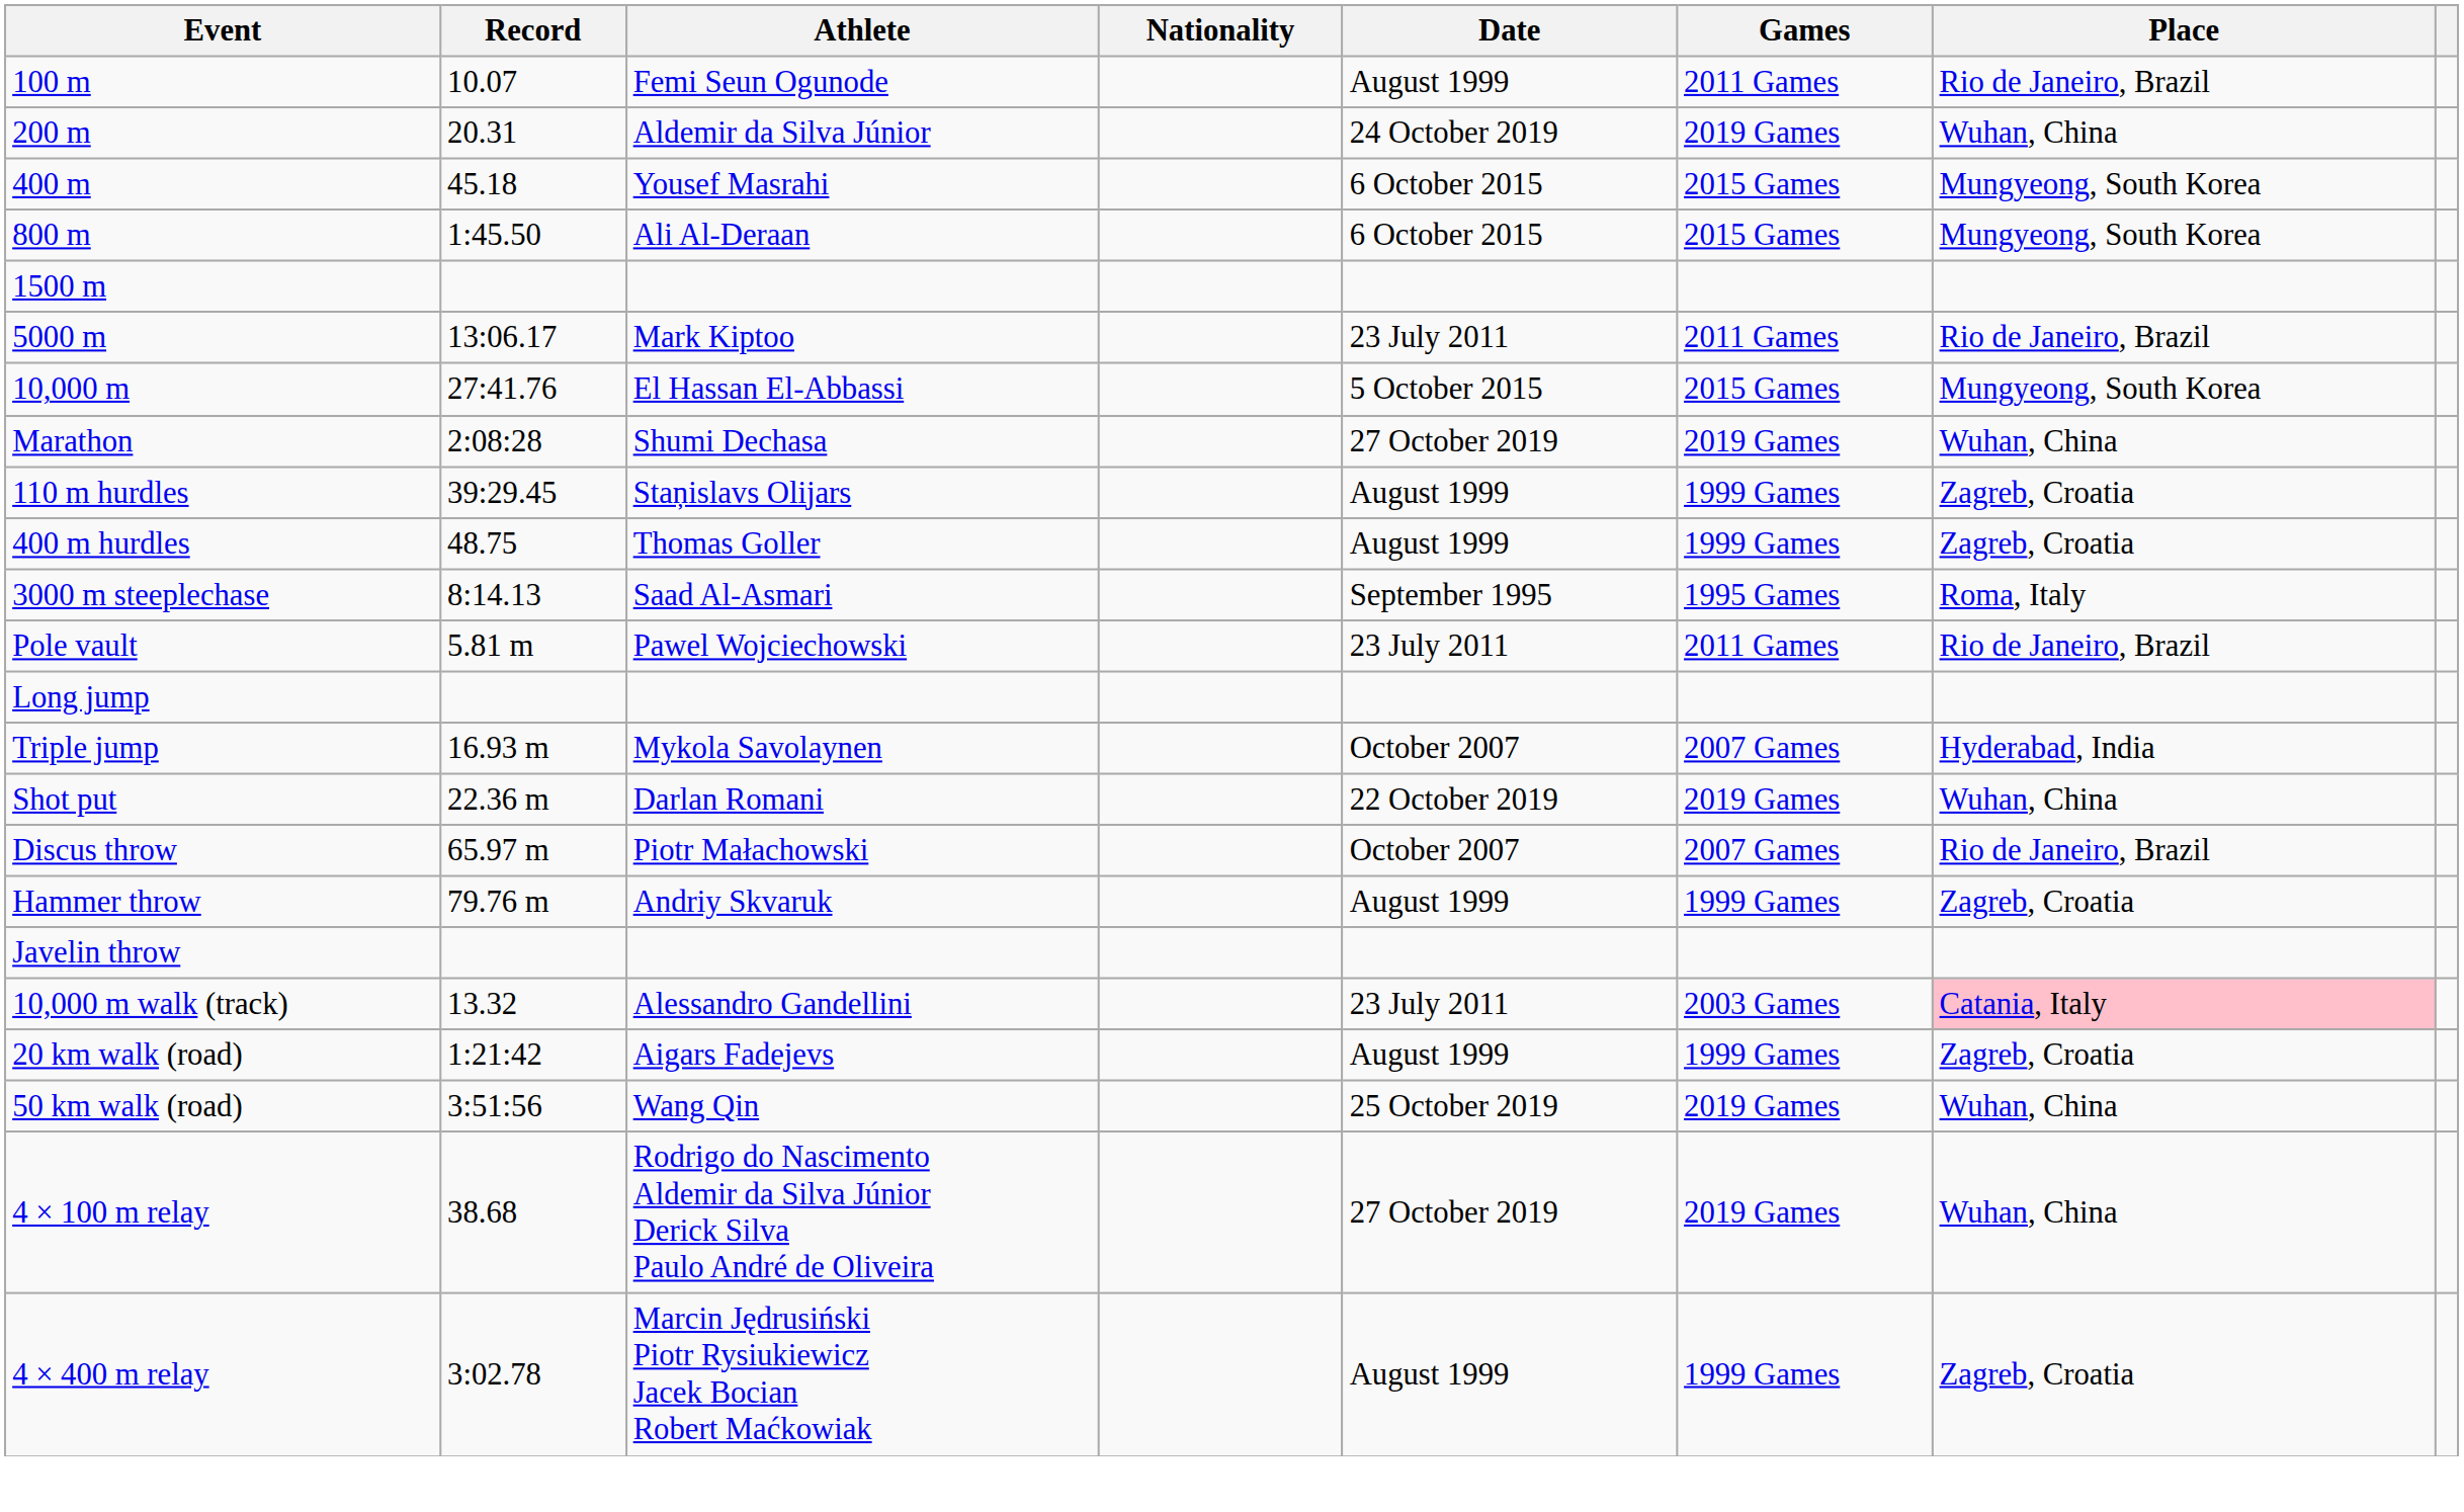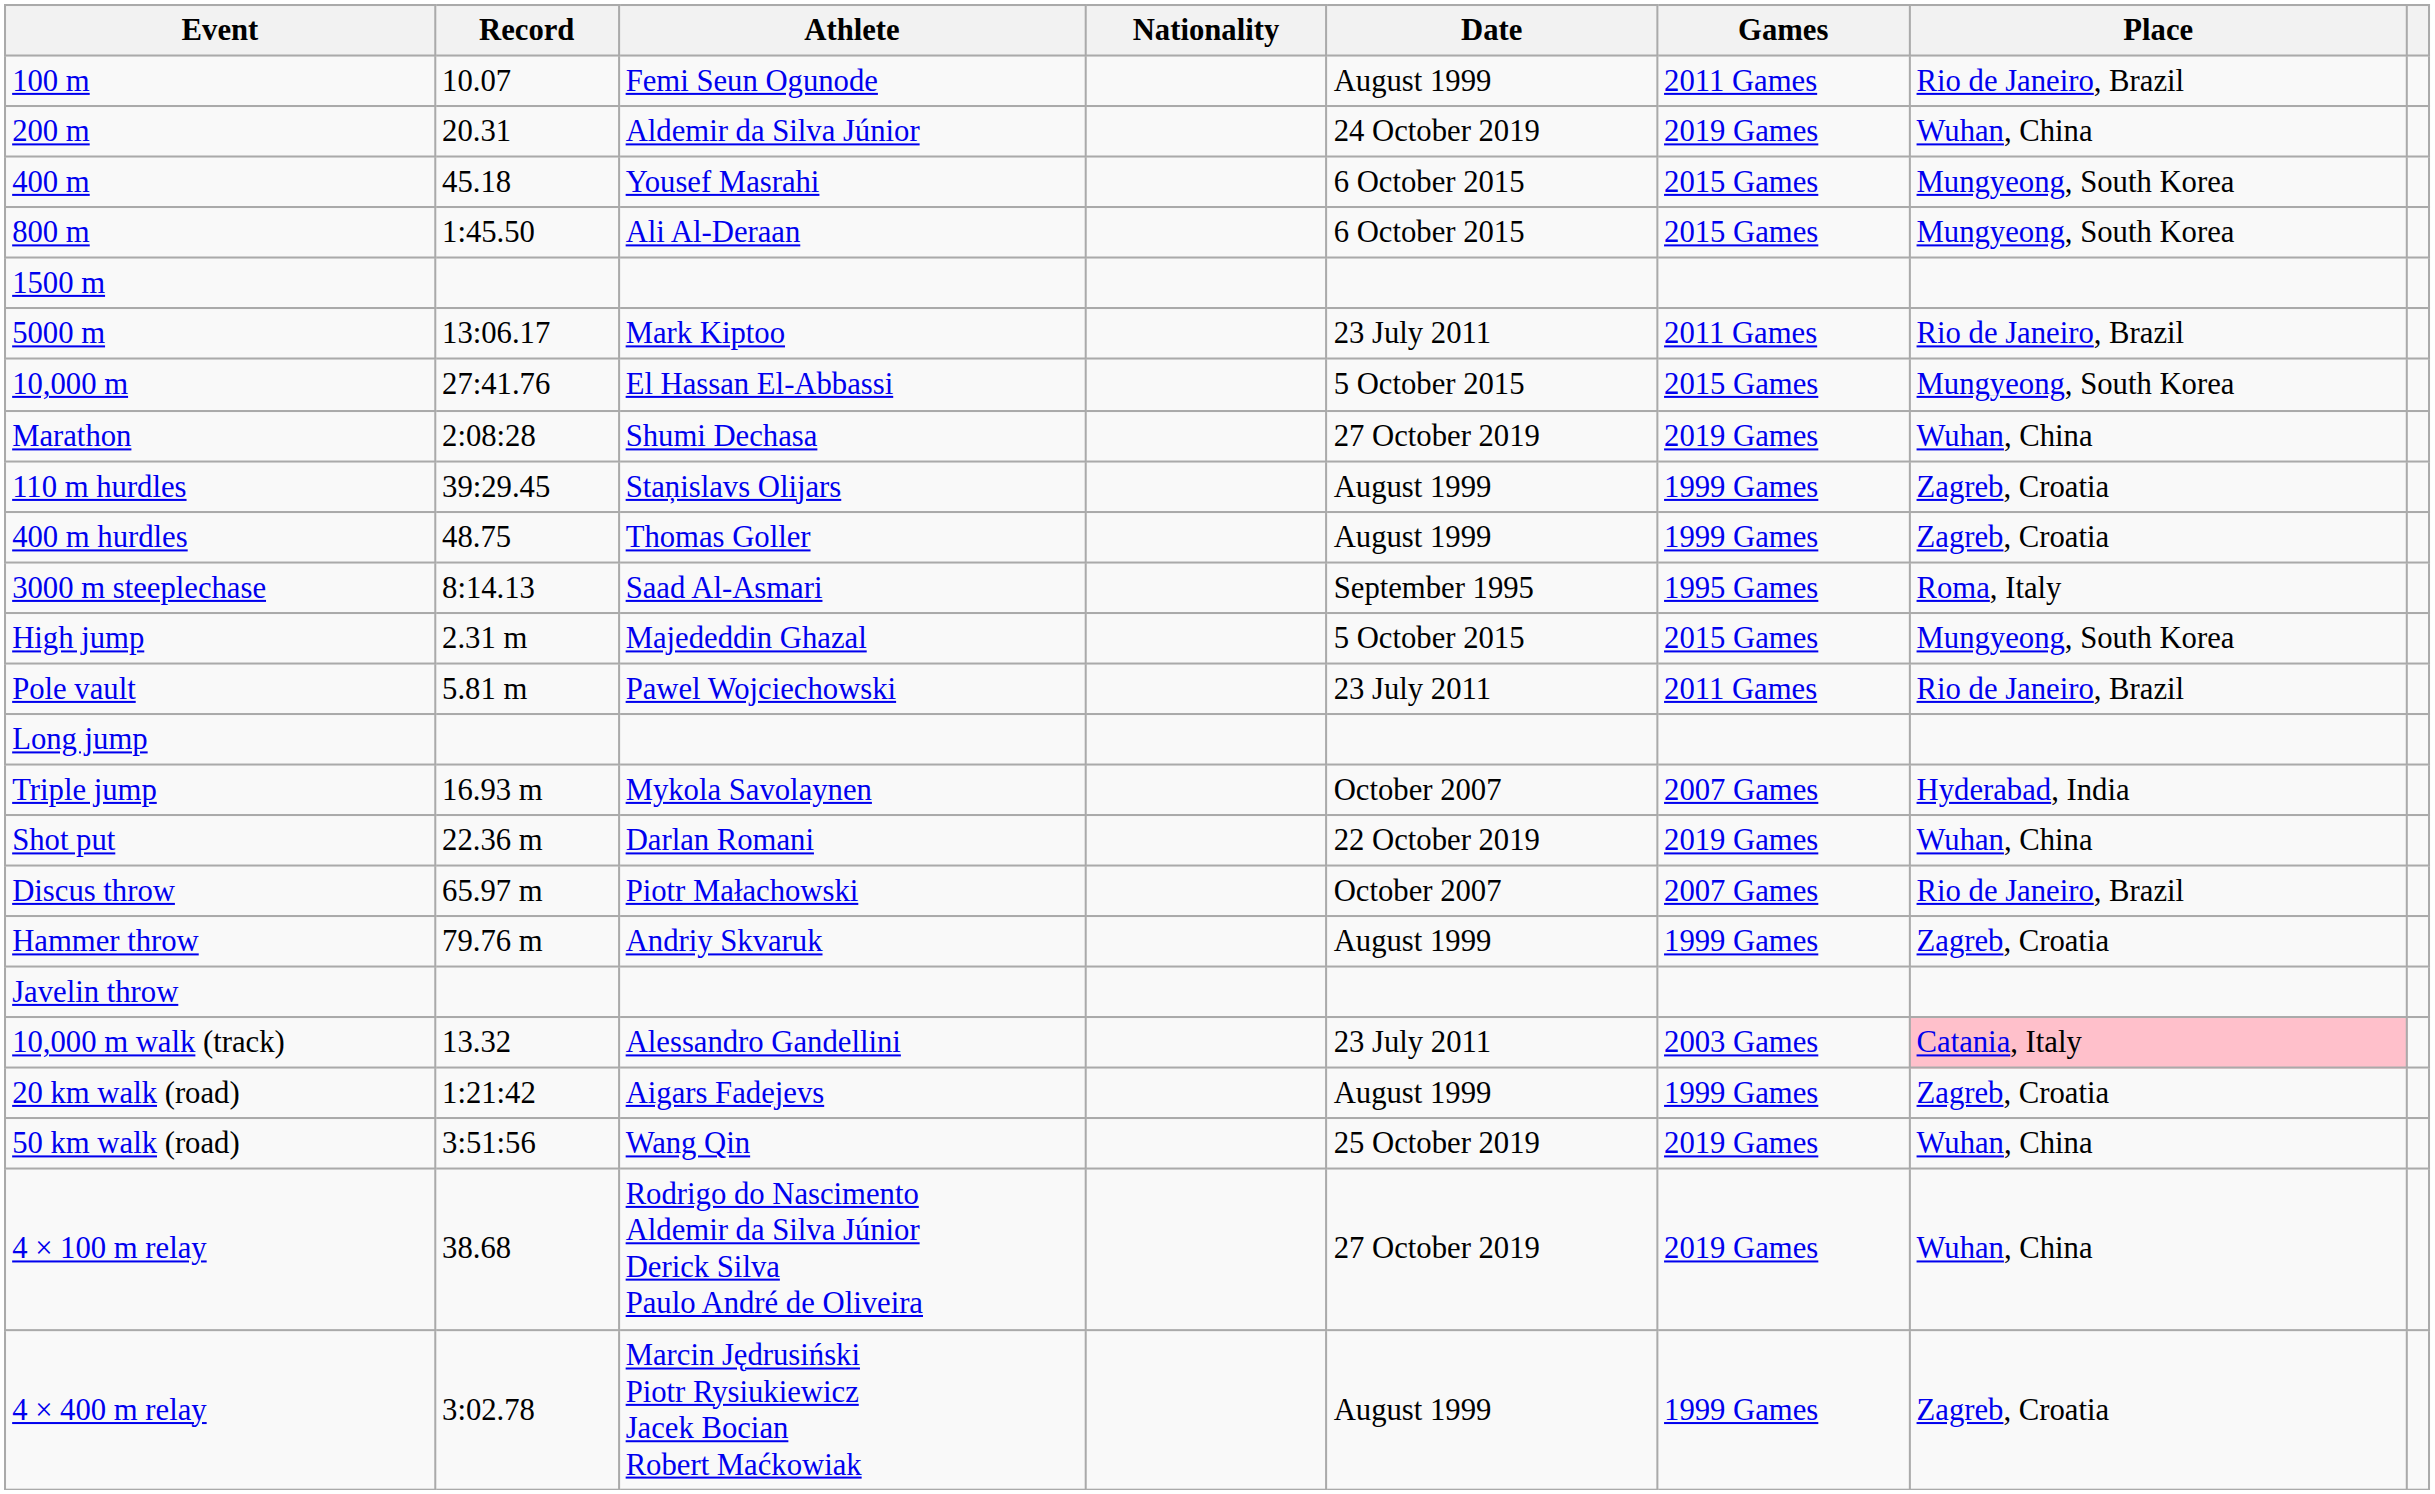 <table class="wikitable" style="font-size:95%; width: 95%;">
 <tr>
 <th>Event</th>
 <th>Record</th>
 <th>Athlete</th>
 <th>Nationality</th>
 <th>Date</th>
 <th>Games</th>
 <th>Place</th>
 <th></th>
 </tr>
 <tr>
 <td><a href='#'>100 m</a></td>
 <td>10.07 </td>
 <td><a href='#'>Femi Seun Ogunode</a></td>
 <td></td>
 <td>August 1999</td>
 <td><a href='#'>2011 Games</a></td>
 <td> <a href='#'>Rio de Janeiro</a>, Brazil</td>
 <td></td>
 </tr>
 <tr>
 <td><a href='#'>200 m</a></td>
 <td>20.31 </td>
 <td><a href='#'>Aldemir da Silva Júnior</a></td>
 <td></td>
 <td>24 October 2019</td>
 <td><a href='#'>2019 Games</a></td>
 <td> <a href='#'>Wuhan</a>, China</td>
 <td></td>
 </tr>
 <tr>
 <td><a href='#'>400 m</a></td>
 <td>45.18</td>
 <td><a href='#'>Yousef Masrahi</a></td>
 <td></td>
 <td>6 October 2015</td>
 <td><a href='#'>2015 Games</a></td>
 <td> <a href='#'>Mungyeong</a>, South Korea</td>
 <td></td>
 </tr>
 <tr>
 <td><a href='#'>800 m</a></td>
 <td>1:45.50</td>
 <td><a href='#'>Ali Al-Deraan</a></td>
 <td></td>
 <td>6 October 2015</td>
 <td><a href='#'>2015 Games</a></td>
 <td> <a href='#'>Mungyeong</a>, South Korea</td>
 <td></td>
 </tr>
 <tr>
 <td><a href='#'>1500 m</a></td>
 <td></td>
 <td></td>
 <td></td>
 <td></td>
 <td></td>
 <td></td>
 <td></td>
 </tr>
 <tr>
 <td><a href='#'>5000 m</a></td>
 <td>13:06.17</td>
 <td><a href='#'>Mark Kiptoo</a></td>
 <td></td>
 <td>23 July 2011</td>
 <td><a href='#'>2011 Games</a></td>
 <td> <a href='#'>Rio de Janeiro</a>, Brazil</td>
 <td></td>
 </tr>
 <tr>
 <td><a href='#'>10,000 m</a></td>
 <td>27:41.76</td>
 <td><a href='#'>El Hassan El-Abbassi</a></td>
 <td></td>
 <td>5 October 2015</td>
 <td><a href='#'>2015 Games</a></td>
 <td> <a href='#'>Mungyeong</a>, South Korea</td>
 <td></td>
 </tr>
 <tr>
 <td><a href='#'>Marathon</a></td>
 <td>2:08:28</td>
 <td><a href='#'>Shumi Dechasa</a></td>
 <td></td>
 <td>27 October 2019</td>
 <td><a href='#'>2019 Games</a></td>
 <td> <a href='#'>Wuhan</a>, China</td>
 <td></td>
 </tr>
 <tr>
 <td><a href='#'>110 m hurdles</a></td>
 <td>39:29.45</td>
 <td><a href='#'>Staņislavs Olijars</a></td>
 <td></td>
 <td>August 1999</td>
 <td><a href='#'>1999 Games</a></td>
 <td> <a href='#'>Zagreb</a>, Croatia</td>
 <td></td>
 </tr>
 <tr>
 <td><a href='#'>400 m hurdles</a></td>
 <td>48.75</td>
 <td><a href='#'>Thomas Goller</a></td>
 <td></td>
 <td>August 1999</td>
 <td><a href='#'>1999 Games</a></td>
 <td> <a href='#'>Zagreb</a>, Croatia</td>
 <td></td>
 </tr>
 <tr>
 <td><a href='#'>3000 m steeplechase</a></td>
 <td>8:14.13</td>
 <td><a href='#'>Saad Al-Asmari</a></td>
 <td></td>
 <td>September 1995</td>
 <td><a href='#'>1995 Games</a></td>
 <td> <a href='#'>Roma</a>, Italy</td>
+<td></td>
+</tr>
+<tr>
+<td><a href='#'>High jump</a></td>
+<td>2.31 m</td>
+<td><a href='#'>Majededdin Ghazal</a></td>
+<td></td>
+<td>5 October 2015</td>
+<td><a href='#'>2015 Games</a></td>
+<td> <a href='#'>Mungyeong</a>, South Korea</td>
 <td></td>
 </tr>
 <tr>
 <td><a href='#'>Pole vault</a></td>
 <td>5.81 m</td>
 <td><a href='#'>Pawel Wojciechowski</a></td>
 <td></td>
 <td>23 July 2011</td>
 <td><a href='#'>2011 Games</a></td>
 <td> <a href='#'>Rio de Janeiro</a>, Brazil</td>
 <td></td>
 </tr>
 <tr>
 <td><a href='#'>Long jump</a></td>
 <td></td>
 <td></td>
 <td></td>
 <td></td>
 <td></td>
 <td></td>
 <td></td>
 </tr>
 <tr>
 <td><a href='#'>Triple jump</a></td>
 <td>16.93 m</td>
 <td><a href='#'>Mykola Savolaynen</a></td>
 <td></td>
 <td>October 2007</td>
 <td><a href='#'>2007 Games</a></td>
 <td> <a href='#'>Hyderabad</a>, India</td>
 <td></td>
 </tr>
 <tr>
 <td><a href='#'>Shot put</a></td>
 <td>22.36 m</td>
 <td><a href='#'>Darlan Romani</a></td>
 <td></td>
 <td>22 October 2019</td>
 <td><a href='#'>2019 Games</a></td>
 <td> <a href='#'>Wuhan</a>, China</td>
 <td></td>
 </tr>
 <tr>
 <td><a href='#'>Discus throw</a></td>
 <td>65.97 m</td>
 <td><a href='#'>Piotr Małachowski</a></td>
 <td></td>
 <td>October 2007</td>
 <td><a href='#'>2007 Games</a></td>
 <td> <a href='#'>Rio de Janeiro</a>, Brazil</td>
 <td></td>
 </tr>
 <tr>
 <td><a href='#'>Hammer throw</a></td>
 <td>79.76 m</td>
 <td><a href='#'>Andriy Skvaruk</a></td>
 <td></td>
 <td>August 1999</td>
 <td><a href='#'>1999 Games</a></td>
 <td> <a href='#'>Zagreb</a>, Croatia</td>
 <td></td>
 </tr>
 <tr>
 <td><a href='#'>Javelin throw</a></td>
 <td></td>
 <td></td>
 <td></td>
 <td></td>
 <td></td>
 <td></td>
 <td></td>
 </tr>
 <tr>
 <td><a href='#'>10,000 m walk</a> (track)</td>
 <td>13.32</td>
 <td><a href='#'>Alessandro Gandellini</a></td>
 <td></td>
 <td>23 July 2011</td>
 <td><a href='#'>2003 Games</a></td>
 <td style="background: pink;"> <a href='#'>Catania</a>, Italy</td>
 <td></td>
 </tr>
 <tr>
 <td><a href='#'>20 km walk</a> (road)</td>
 <td>1:21:42</td>
 <td><a href='#'>Aigars Fadejevs</a></td>
 <td></td>
 <td>August 1999</td>
 <td><a href='#'>1999 Games</a></td>
 <td> <a href='#'>Zagreb</a>, Croatia</td>
 <td></td>
 </tr>
 <tr>
 <td><a href='#'>50 km walk</a> (road)</td>
 <td>3:51:56</td>
 <td><a href='#'>Wang Qin</a></td>
 <td></td>
 <td>25 October 2019</td>
 <td><a href='#'>2019 Games</a></td>
 <td> <a href='#'>Wuhan</a>, China</td>
 <td></td>
 </tr>
 <tr>
 <td><a href='#'>4 × 100 m relay</a></td>
 <td>38.68</td>
 <td><a href='#'>Rodrigo do Nascimento</a><br><a href='#'>Aldemir da Silva Júnior</a><br><a href='#'>Derick Silva</a><br><a href='#'>Paulo André de Oliveira</a></td>
 <td></td>
 <td>27 October 2019</td>
 <td><a href='#'>2019 Games</a></td>
 <td> <a href='#'>Wuhan</a>, China</td>
 <td></td>
 </tr>
 <tr>
 <td><a href='#'>4 × 400 m relay</a></td>
 <td>3:02.78</td>
 <td><a href='#'>Marcin Jędrusiński</a><br><a href='#'>Piotr Rysiukiewicz</a><br><a href='#'>Jacek Bocian</a><br><a href='#'>Robert Maćkowiak</a></td>
 <td></td>
 <td>August 1999</td>
 <td><a href='#'>1999 Games</a></td>
 <td> <a href='#'>Zagreb</a>, Croatia</td>
 <td></td>
 </tr>
 </table>
